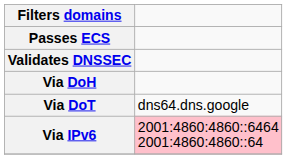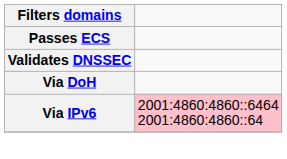 <table class="wikitable">
 <tr>
 <th>Filters <a href='#'>domains</a></th>
 <td></td>
 </tr>
 <tr>
 <th>Passes <a href='#'>ECS</a></th>
 <td></td>
 </tr>
 <tr>
 <th>Validates <a href='#'>DNSSEC</a></th>
 <td></td>
 </tr>
 <tr>
 <th>Via <a href='#'>DoH</a></th>
 <td></td>
 </tr>
 <tr>
-<th>Via <a href='#'>DoT</a></th>
-<td>dns64.dns.google</td>
-</tr>
-<tr>
 <th>Via <a href='#'>IPv6</a></th>
 <td style="background: pink;">2001:4860:4860::6464<br>2001:4860:4860::64</td>
 </tr>
 <tr>
 </tr>
 </table>
